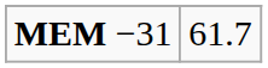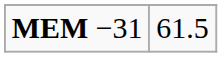 <table class="wikitable">
 <tr align="center">
 </tr>
 <tr align="center">
 <td><strong>MEM</strong> −31</td>
-<td>61.7</td>
+<td>61.5</td>
 </tr>
 </table>
